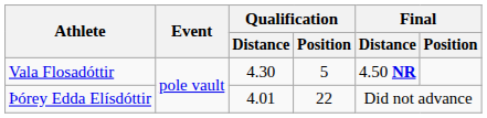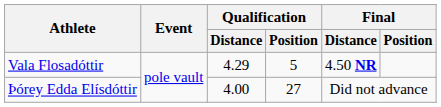 <table class="wikitable" style="font-size:90%">
 <tr>
 <th rowspan="2">Athlete</th>
 <th rowspan="2">Event</th>
 <th colspan="2">Qualification</th>
 <th colspan="2">Final</th>
 </tr>
 <tr style="font-size:95%">
 <th>Distance</th>
 <th>Position</th>
 <th>Distance</th>
 <th>Position</th>
 </tr>
 <tr align=center>
 <td align=left><a href='#'>Vala Flosadóttir</a></td>
 <td align=left rowspan=2><a href='#'>pole vault</a></td>
-<td>4.30</td>
+<td>4.29</td>
 <td>5</td>
 <td>4.50 <strong><a href='#'>NR</a></strong></td>
 <td></td>
 </tr>
 <tr align=center>
 <td align=left><a href='#'>Þórey Edda Elísdóttir</a></td>
-<td>4.01</td>
-<td>22</td>
+<td>4.00</td>
+<td>27</td>
 <td colspan=2>Did not advance</td>
 </tr>
 </table>
